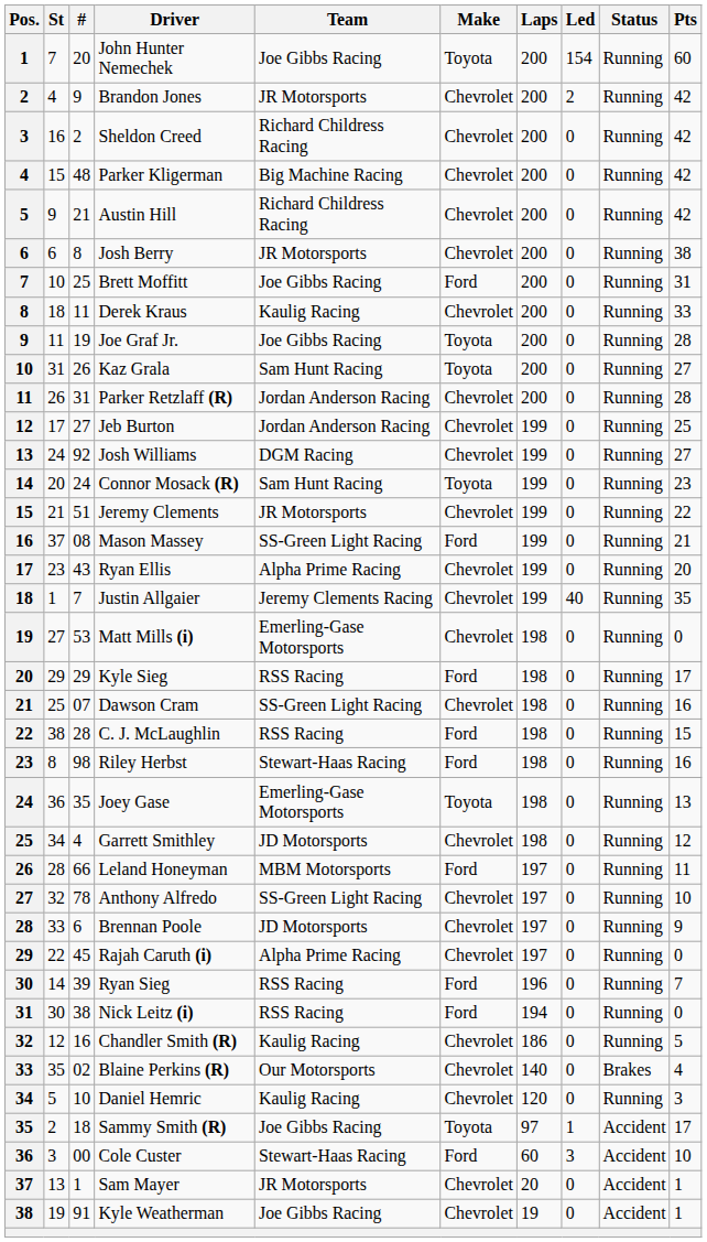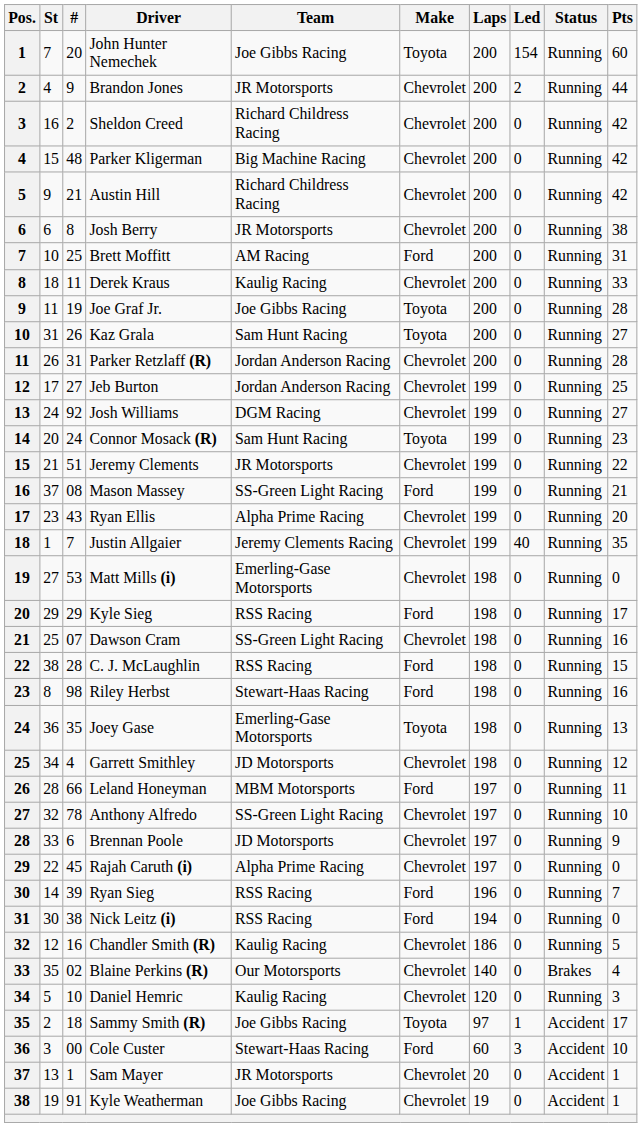 <table class="wikitable" style="font-size:95%">
 <tr>
 <th>Pos.</th>
 <th>St</th>
 <th>#</th>
 <th>Driver</th>
 <th>Team</th>
 <th>Make</th>
 <th>Laps</th>
 <th>Led</th>
 <th>Status</th>
 <th>Pts</th>
 </tr>
 <tr>
 <th>1</th>
 <td>7</td>
 <td>20</td>
 <td>John Hunter Nemechek</td>
 <td>Joe Gibbs Racing</td>
 <td>Toyota</td>
 <td>200</td>
 <td>154</td>
 <td>Running</td>
 <td>60</td>
 </tr>
 <tr>
 <th>2</th>
 <td>4</td>
 <td>9</td>
 <td>Brandon Jones</td>
 <td>JR Motorsports</td>
 <td>Chevrolet</td>
 <td>200</td>
 <td>2</td>
 <td>Running</td>
-<td>42</td>
+<td>44</td>
 </tr>
 <tr>
 <th>3</th>
 <td>16</td>
 <td>2</td>
 <td>Sheldon Creed</td>
 <td>Richard Childress Racing</td>
 <td>Chevrolet</td>
 <td>200</td>
 <td>0</td>
 <td>Running</td>
 <td>42</td>
 </tr>
 <tr>
 <th>4</th>
 <td>15</td>
 <td>48</td>
 <td>Parker Kligerman</td>
 <td>Big Machine Racing</td>
 <td>Chevrolet</td>
 <td>200</td>
 <td>0</td>
 <td>Running</td>
 <td>42</td>
 </tr>
 <tr>
 <th>5</th>
 <td>9</td>
 <td>21</td>
 <td>Austin Hill</td>
 <td>Richard Childress Racing</td>
 <td>Chevrolet</td>
 <td>200</td>
 <td>0</td>
 <td>Running</td>
 <td>42</td>
 </tr>
 <tr>
 <th>6</th>
 <td>6</td>
 <td>8</td>
 <td>Josh Berry</td>
 <td>JR Motorsports</td>
 <td>Chevrolet</td>
 <td>200</td>
 <td>0</td>
 <td>Running</td>
 <td>38</td>
 </tr>
 <tr>
 <th>7</th>
 <td>10</td>
 <td>25</td>
 <td>Brett Moffitt</td>
-<td>Joe Gibbs Racing</td>
+<td>AM Racing</td>
 <td>Ford</td>
 <td>200</td>
 <td>0</td>
 <td>Running</td>
 <td>31</td>
 </tr>
 <tr>
 <th>8</th>
 <td>18</td>
 <td>11</td>
 <td>Derek Kraus</td>
 <td>Kaulig Racing</td>
 <td>Chevrolet</td>
 <td>200</td>
 <td>0</td>
 <td>Running</td>
 <td>33</td>
 </tr>
 <tr>
 <th>9</th>
 <td>11</td>
 <td>19</td>
 <td>Joe Graf Jr.</td>
 <td>Joe Gibbs Racing</td>
 <td>Toyota</td>
 <td>200</td>
 <td>0</td>
 <td>Running</td>
 <td>28</td>
 </tr>
 <tr>
 <th>10</th>
 <td>31</td>
 <td>26</td>
 <td>Kaz Grala</td>
 <td>Sam Hunt Racing</td>
 <td>Toyota</td>
 <td>200</td>
 <td>0</td>
 <td>Running</td>
 <td>27</td>
 </tr>
 <tr>
 <th>11</th>
 <td>26</td>
 <td>31</td>
 <td>Parker Retzlaff <strong>(R)</strong></td>
 <td>Jordan Anderson Racing</td>
 <td>Chevrolet</td>
 <td>200</td>
 <td>0</td>
 <td>Running</td>
 <td>28</td>
 </tr>
 <tr>
 <th>12</th>
 <td>17</td>
 <td>27</td>
 <td>Jeb Burton</td>
 <td>Jordan Anderson Racing</td>
 <td>Chevrolet</td>
 <td>199</td>
 <td>0</td>
 <td>Running</td>
 <td>25</td>
 </tr>
 <tr>
 <th>13</th>
 <td>24</td>
 <td>92</td>
 <td>Josh Williams</td>
 <td>DGM Racing</td>
 <td>Chevrolet</td>
 <td>199</td>
 <td>0</td>
 <td>Running</td>
 <td>27</td>
 </tr>
 <tr>
 <th>14</th>
 <td>20</td>
 <td>24</td>
 <td>Connor Mosack <strong>(R)</strong></td>
 <td>Sam Hunt Racing</td>
 <td>Toyota</td>
 <td>199</td>
 <td>0</td>
 <td>Running</td>
 <td>23</td>
 </tr>
 <tr>
 <th>15</th>
 <td>21</td>
 <td>51</td>
 <td>Jeremy Clements</td>
 <td>JR Motorsports</td>
 <td>Chevrolet</td>
 <td>199</td>
 <td>0</td>
 <td>Running</td>
 <td>22</td>
 </tr>
 <tr>
 <th>16</th>
 <td>37</td>
 <td>08</td>
 <td>Mason Massey</td>
 <td>SS-Green Light Racing</td>
 <td>Ford</td>
 <td>199</td>
 <td>0</td>
 <td>Running</td>
 <td>21</td>
 </tr>
 <tr>
 <th>17</th>
 <td>23</td>
 <td>43</td>
 <td>Ryan Ellis</td>
 <td>Alpha Prime Racing</td>
 <td>Chevrolet</td>
 <td>199</td>
 <td>0</td>
 <td>Running</td>
 <td>20</td>
 </tr>
 <tr>
 <th>18</th>
 <td>1</td>
 <td>7</td>
 <td>Justin Allgaier</td>
 <td>Jeremy Clements Racing</td>
 <td>Chevrolet</td>
 <td>199</td>
 <td>40</td>
 <td>Running</td>
 <td>35</td>
 </tr>
 <tr>
 <th>19</th>
 <td>27</td>
 <td>53</td>
 <td>Matt Mills <strong>(i)</strong></td>
 <td>Emerling-Gase Motorsports</td>
 <td>Chevrolet</td>
 <td>198</td>
 <td>0</td>
 <td>Running</td>
 <td>0</td>
 </tr>
 <tr>
 <th>20</th>
 <td>29</td>
 <td>29</td>
 <td>Kyle Sieg</td>
 <td>RSS Racing</td>
 <td>Ford</td>
 <td>198</td>
 <td>0</td>
 <td>Running</td>
 <td>17</td>
 </tr>
 <tr>
 <th>21</th>
 <td>25</td>
 <td>07</td>
 <td>Dawson Cram</td>
 <td>SS-Green Light Racing</td>
 <td>Chevrolet</td>
 <td>198</td>
 <td>0</td>
 <td>Running</td>
 <td>16</td>
 </tr>
 <tr>
 <th>22</th>
 <td>38</td>
 <td>28</td>
 <td>C. J. McLaughlin</td>
 <td>RSS Racing</td>
 <td>Ford</td>
 <td>198</td>
 <td>0</td>
 <td>Running</td>
 <td>15</td>
 </tr>
 <tr>
 <th>23</th>
 <td>8</td>
 <td>98</td>
 <td>Riley Herbst</td>
 <td>Stewart-Haas Racing</td>
 <td>Ford</td>
 <td>198</td>
 <td>0</td>
 <td>Running</td>
 <td>16</td>
 </tr>
 <tr>
 <th>24</th>
 <td>36</td>
 <td>35</td>
 <td>Joey Gase</td>
 <td>Emerling-Gase Motorsports</td>
 <td>Toyota</td>
 <td>198</td>
 <td>0</td>
 <td>Running</td>
 <td>13</td>
 </tr>
 <tr>
 <th>25</th>
 <td>34</td>
 <td>4</td>
 <td>Garrett Smithley</td>
 <td>JD Motorsports</td>
 <td>Chevrolet</td>
 <td>198</td>
 <td>0</td>
 <td>Running</td>
 <td>12</td>
 </tr>
 <tr>
 <th>26</th>
 <td>28</td>
 <td>66</td>
 <td>Leland Honeyman</td>
 <td>MBM Motorsports</td>
 <td>Ford</td>
 <td>197</td>
 <td>0</td>
 <td>Running</td>
 <td>11</td>
 </tr>
 <tr>
 <th>27</th>
 <td>32</td>
 <td>78</td>
 <td>Anthony Alfredo</td>
 <td>SS-Green Light Racing</td>
 <td>Chevrolet</td>
 <td>197</td>
 <td>0</td>
 <td>Running</td>
 <td>10</td>
 </tr>
 <tr>
 <th>28</th>
 <td>33</td>
 <td>6</td>
 <td>Brennan Poole</td>
 <td>JD Motorsports</td>
 <td>Chevrolet</td>
 <td>197</td>
 <td>0</td>
 <td>Running</td>
 <td>9</td>
 </tr>
 <tr>
 <th>29</th>
 <td>22</td>
 <td>45</td>
 <td>Rajah Caruth <strong>(i)</strong></td>
 <td>Alpha Prime Racing</td>
 <td>Chevrolet</td>
 <td>197</td>
 <td>0</td>
 <td>Running</td>
 <td>0</td>
 </tr>
 <tr>
 <th>30</th>
 <td>14</td>
 <td>39</td>
 <td>Ryan Sieg</td>
 <td>RSS Racing</td>
 <td>Ford</td>
 <td>196</td>
 <td>0</td>
 <td>Running</td>
 <td>7</td>
 </tr>
 <tr>
 <th>31</th>
 <td>30</td>
 <td>38</td>
 <td>Nick Leitz <strong>(i)</strong></td>
 <td>RSS Racing</td>
 <td>Ford</td>
 <td>194</td>
 <td>0</td>
 <td>Running</td>
 <td>0</td>
 </tr>
 <tr>
 <th>32</th>
 <td>12</td>
 <td>16</td>
 <td>Chandler Smith <strong>(R)</strong></td>
 <td>Kaulig Racing</td>
 <td>Chevrolet</td>
 <td>186</td>
 <td>0</td>
 <td>Running</td>
 <td>5</td>
 </tr>
 <tr>
 <th>33</th>
 <td>35</td>
 <td>02</td>
 <td>Blaine Perkins <strong>(R)</strong></td>
 <td>Our Motorsports</td>
 <td>Chevrolet</td>
 <td>140</td>
 <td>0</td>
 <td>Brakes</td>
 <td>4</td>
 </tr>
 <tr>
 <th>34</th>
 <td>5</td>
 <td>10</td>
 <td>Daniel Hemric</td>
 <td>Kaulig Racing</td>
 <td>Chevrolet</td>
 <td>120</td>
 <td>0</td>
 <td>Running</td>
 <td>3</td>
 </tr>
 <tr>
 <th>35</th>
 <td>2</td>
 <td>18</td>
 <td>Sammy Smith <strong>(R)</strong></td>
 <td>Joe Gibbs Racing</td>
 <td>Toyota</td>
 <td>97</td>
 <td>1</td>
 <td>Accident</td>
 <td>17</td>
 </tr>
 <tr>
 <th>36</th>
 <td>3</td>
 <td>00</td>
 <td>Cole Custer</td>
 <td>Stewart-Haas Racing</td>
 <td>Ford</td>
 <td>60</td>
 <td>3</td>
 <td>Accident</td>
 <td>10</td>
 </tr>
 <tr>
 <th>37</th>
 <td>13</td>
 <td>1</td>
 <td>Sam Mayer</td>
 <td>JR Motorsports</td>
 <td>Chevrolet</td>
 <td>20</td>
 <td>0</td>
 <td>Accident</td>
 <td>1</td>
 </tr>
 <tr>
 <th>38</th>
 <td>19</td>
 <td>91</td>
 <td>Kyle Weatherman</td>
 <td>Joe Gibbs Racing</td>
 <td>Chevrolet</td>
 <td>19</td>
 <td>0</td>
 <td>Accident</td>
 <td>1</td>
 </tr>
 <tr>
 <th colspan="10"></th>
 </tr>
 </table>
